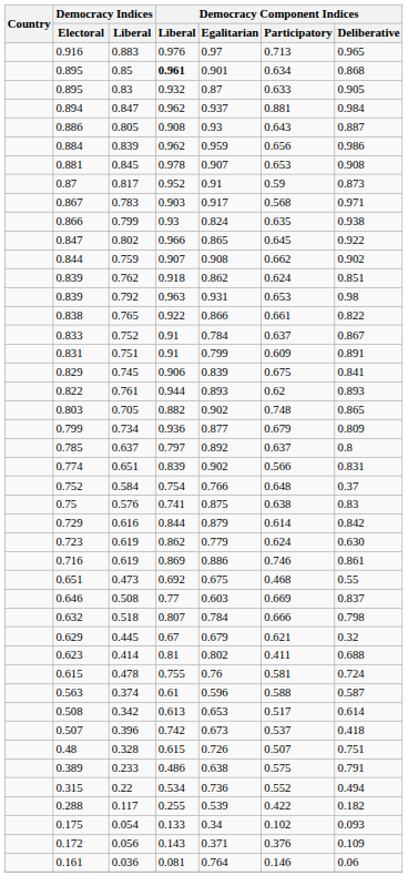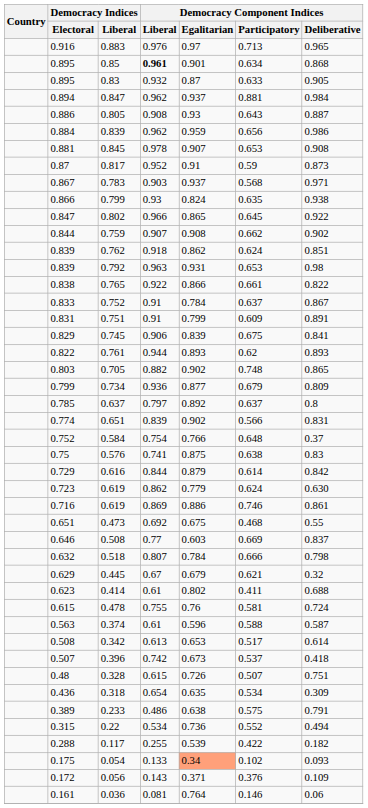 <table class="wikitable sortable mw-collapsible static-row-numbers static-row-header-hash">
 <tr>
 <th rowspan="2">Country</th>
 <th colspan="2">Democracy Indices</th>
 <th colspan="4">Democracy Component Indices</th>
 </tr>
 <tr>
 <th>Electoral</th>
 <th>Liberal</th>
 <th>Liberal</th>
 <th>Egalitarian</th>
 <th>Participatory</th>
 <th>Deliberative</th>
 </tr>
 <tr>
 <td></td>
 <td>0.916</td>
 <td>0.883</td>
 <td>0.976</td>
 <td>0.97</td>
 <td>0.713</td>
 <td>0.965</td>
 </tr>
 <tr>
 <td></td>
 <td>0.895</td>
 <td>0.85</td>
 <td><strong>0.961</strong></td>
 <td>0.901</td>
 <td>0.634</td>
 <td>0.868</td>
 </tr>
 <tr>
 <td></td>
 <td>0.895</td>
 <td>0.83</td>
 <td>0.932</td>
 <td>0.87</td>
 <td>0.633</td>
 <td>0.905</td>
 </tr>
 <tr>
 <td></td>
 <td>0.894</td>
 <td>0.847</td>
 <td>0.962</td>
 <td>0.937</td>
 <td>0.881</td>
 <td>0.984</td>
 </tr>
 <tr>
 <td></td>
 <td>0.886</td>
 <td>0.805</td>
 <td>0.908</td>
 <td>0.93</td>
 <td>0.643</td>
 <td>0.887</td>
 </tr>
 <tr>
 <td></td>
 <td>0.884</td>
 <td>0.839</td>
 <td>0.962</td>
 <td>0.959</td>
 <td>0.656</td>
 <td>0.986</td>
 </tr>
 <tr>
 <td></td>
 <td>0.881</td>
 <td>0.845</td>
 <td>0.978</td>
 <td>0.907</td>
 <td>0.653</td>
 <td>0.908</td>
 </tr>
 <tr>
 <td></td>
 <td>0.87</td>
 <td>0.817</td>
 <td>0.952</td>
 <td>0.91</td>
 <td>0.59</td>
 <td>0.873</td>
 </tr>
 <tr>
 <td></td>
 <td>0.867</td>
 <td>0.783</td>
 <td>0.903</td>
-<td>0.917</td>
+<td>0.937</td>
 <td>0.568</td>
 <td>0.971</td>
 </tr>
 <tr>
 <td></td>
 <td>0.866</td>
 <td>0.799</td>
 <td>0.93</td>
 <td>0.824</td>
 <td>0.635</td>
 <td>0.938</td>
 </tr>
 <tr>
 <td></td>
 <td>0.847</td>
 <td>0.802</td>
 <td>0.966</td>
 <td>0.865</td>
 <td>0.645</td>
 <td>0.922</td>
 </tr>
 <tr>
 <td></td>
 <td>0.844</td>
 <td>0.759</td>
 <td>0.907</td>
 <td>0.908</td>
 <td>0.662</td>
 <td>0.902</td>
 </tr>
 <tr>
 <td></td>
 <td>0.839</td>
 <td>0.762</td>
 <td>0.918</td>
 <td>0.862</td>
 <td>0.624</td>
 <td>0.851</td>
 </tr>
 <tr>
 <td></td>
 <td>0.839</td>
 <td>0.792</td>
 <td>0.963</td>
 <td>0.931</td>
 <td>0.653</td>
 <td>0.98</td>
 </tr>
 <tr>
 <td></td>
 <td>0.838</td>
 <td>0.765</td>
 <td>0.922</td>
 <td>0.866</td>
 <td>0.661</td>
 <td>0.822</td>
 </tr>
 <tr>
 <td></td>
 <td>0.833</td>
 <td>0.752</td>
 <td>0.91</td>
 <td>0.784</td>
 <td>0.637</td>
 <td>0.867</td>
 </tr>
 <tr>
 <td></td>
 <td>0.831</td>
 <td>0.751</td>
 <td>0.91</td>
 <td>0.799</td>
 <td>0.609</td>
 <td>0.891</td>
 </tr>
 <tr>
 <td></td>
 <td>0.829</td>
 <td>0.745</td>
 <td>0.906</td>
 <td>0.839</td>
 <td>0.675</td>
 <td>0.841</td>
 </tr>
 <tr>
 <td></td>
 <td>0.822</td>
 <td>0.761</td>
 <td>0.944</td>
 <td>0.893</td>
 <td>0.62</td>
 <td>0.893</td>
 </tr>
 <tr>
 <td></td>
 <td>0.803</td>
 <td>0.705</td>
 <td>0.882</td>
 <td>0.902</td>
 <td>0.748</td>
 <td>0.865</td>
 </tr>
 <tr>
 <td></td>
 <td>0.799</td>
 <td>0.734</td>
 <td>0.936</td>
 <td>0.877</td>
 <td>0.679</td>
 <td>0.809</td>
 </tr>
 <tr>
 <td></td>
 <td>0.785</td>
 <td>0.637</td>
 <td>0.797</td>
 <td>0.892</td>
 <td>0.637</td>
 <td>0.8</td>
 </tr>
 <tr>
 <td></td>
 <td>0.774</td>
 <td>0.651</td>
 <td>0.839</td>
 <td>0.902</td>
 <td>0.566</td>
 <td>0.831</td>
 </tr>
 <tr>
 <td></td>
 <td>0.752</td>
 <td>0.584</td>
 <td>0.754</td>
 <td>0.766</td>
 <td>0.648</td>
 <td>0.37</td>
 </tr>
 <tr>
 <td></td>
 <td>0.75</td>
 <td>0.576</td>
 <td>0.741</td>
 <td>0.875</td>
 <td>0.638</td>
 <td>0.83</td>
 </tr>
 <tr>
 <td></td>
 <td>0.729</td>
 <td>0.616</td>
 <td>0.844</td>
 <td>0.879</td>
 <td>0.614</td>
 <td>0.842</td>
 </tr>
 <tr>
 <td></td>
 <td>0.723</td>
 <td>0.619</td>
 <td>0.862</td>
 <td>0.779</td>
 <td>0.624</td>
 <td>0.630</td>
 </tr>
 <tr>
 <td></td>
 <td>0.716</td>
 <td>0.619</td>
 <td>0.869</td>
 <td>0.886</td>
 <td>0.746</td>
 <td>0.861</td>
 </tr>
 <tr>
 <td></td>
 <td>0.651</td>
 <td>0.473</td>
 <td>0.692</td>
 <td>0.675</td>
 <td>0.468</td>
 <td>0.55</td>
 </tr>
 <tr>
 <td></td>
 <td>0.646</td>
 <td>0.508</td>
 <td>0.77</td>
 <td>0.603</td>
 <td>0.669</td>
 <td>0.837</td>
 </tr>
 <tr>
 <td></td>
 <td>0.632</td>
 <td>0.518</td>
 <td>0.807</td>
 <td>0.784</td>
 <td>0.666</td>
 <td>0.798</td>
 </tr>
 <tr>
 <td></td>
 <td>0.629</td>
 <td>0.445</td>
 <td>0.67</td>
 <td>0.679</td>
 <td>0.621</td>
 <td>0.32</td>
 </tr>
 <tr>
 <td></td>
 <td>0.623</td>
 <td>0.414</td>
-<td>0.81</td>
+<td>0.61</td>
 <td>0.802</td>
 <td>0.411</td>
 <td>0.688</td>
 </tr>
 <tr>
 <td></td>
 <td>0.615</td>
 <td>0.478</td>
 <td>0.755</td>
 <td>0.76</td>
 <td>0.581</td>
 <td>0.724</td>
 </tr>
 <tr>
 <td></td>
 <td>0.563</td>
 <td>0.374</td>
 <td>0.61</td>
 <td>0.596</td>
 <td>0.588</td>
 <td>0.587</td>
 </tr>
 <tr>
 <td></td>
 <td>0.508</td>
 <td>0.342</td>
 <td>0.613</td>
 <td>0.653</td>
 <td>0.517</td>
 <td>0.614</td>
 </tr>
 <tr>
 <td></td>
 <td>0.507</td>
 <td>0.396</td>
 <td>0.742</td>
 <td>0.673</td>
 <td>0.537</td>
 <td>0.418</td>
 </tr>
 <tr>
 <td></td>
 <td>0.48</td>
 <td>0.328</td>
 <td>0.615</td>
 <td>0.726</td>
 <td>0.507</td>
 <td>0.751</td>
 </tr>
 <tr>
 <td></td>
+<td>0.436</td>
+<td>0.318</td>
+<td>0.654</td>
+<td>0.635</td>
+<td>0.534</td>
+<td>0.309</td>
+</tr>
+<tr>
+<td></td>
 <td>0.389</td>
 <td>0.233</td>
 <td>0.486</td>
 <td>0.638</td>
 <td>0.575</td>
 <td>0.791</td>
 </tr>
 <tr>
 <td></td>
 <td>0.315</td>
 <td>0.22</td>
 <td>0.534</td>
 <td>0.736</td>
 <td>0.552</td>
 <td>0.494</td>
 </tr>
 <tr>
 <td></td>
 <td>0.288</td>
 <td>0.117</td>
 <td>0.255</td>
 <td>0.539</td>
 <td>0.422</td>
 <td>0.182</td>
 </tr>
 <tr>
 <td></td>
 <td>0.175</td>
 <td>0.054</td>
 <td>0.133</td>
-<td>0.34</td>
+<td style="background: lightsalmon;">0.34</td>
 <td>0.102</td>
 <td>0.093</td>
 </tr>
 <tr>
 <td></td>
 <td>0.172</td>
 <td>0.056</td>
 <td>0.143</td>
 <td>0.371</td>
 <td>0.376</td>
 <td>0.109</td>
 </tr>
 <tr>
 <td></td>
 <td>0.161</td>
 <td>0.036</td>
 <td>0.081</td>
 <td>0.764</td>
 <td>0.146</td>
 <td>0.06</td>
 </tr>
 <tr>
 </tr>
 </table>
